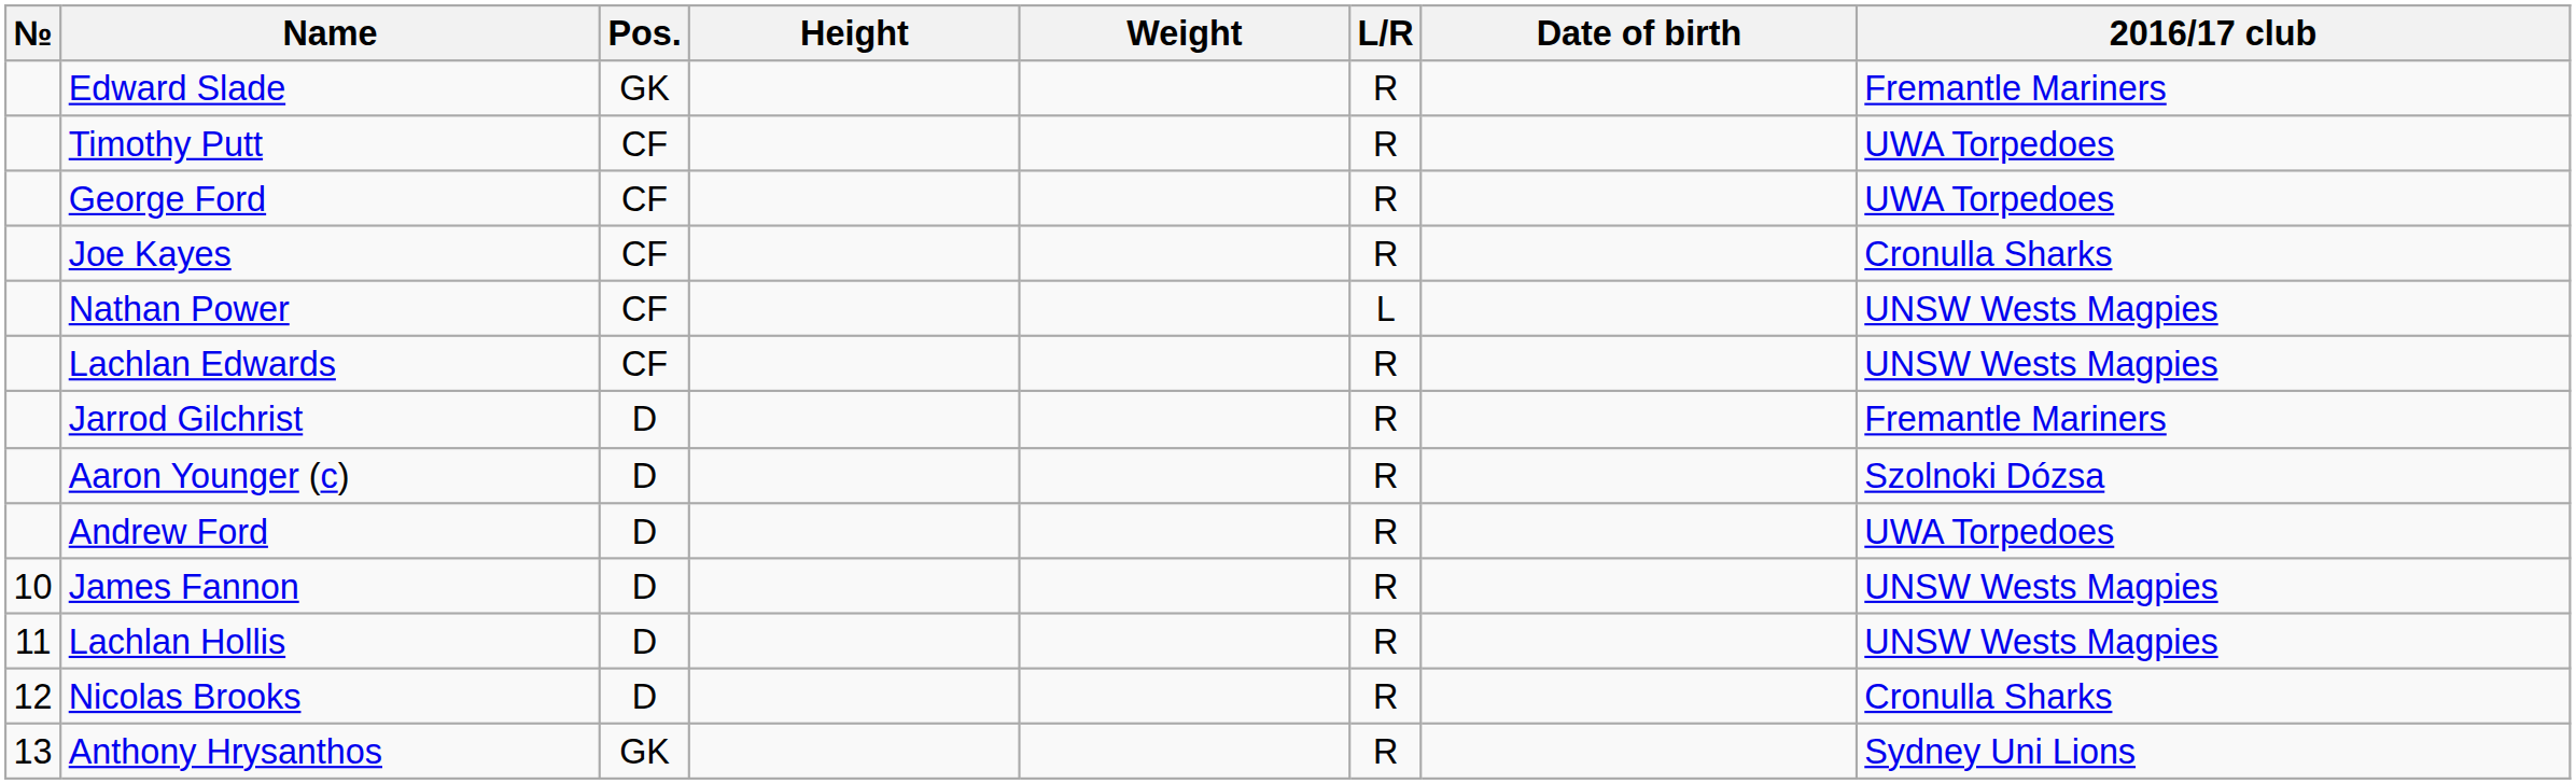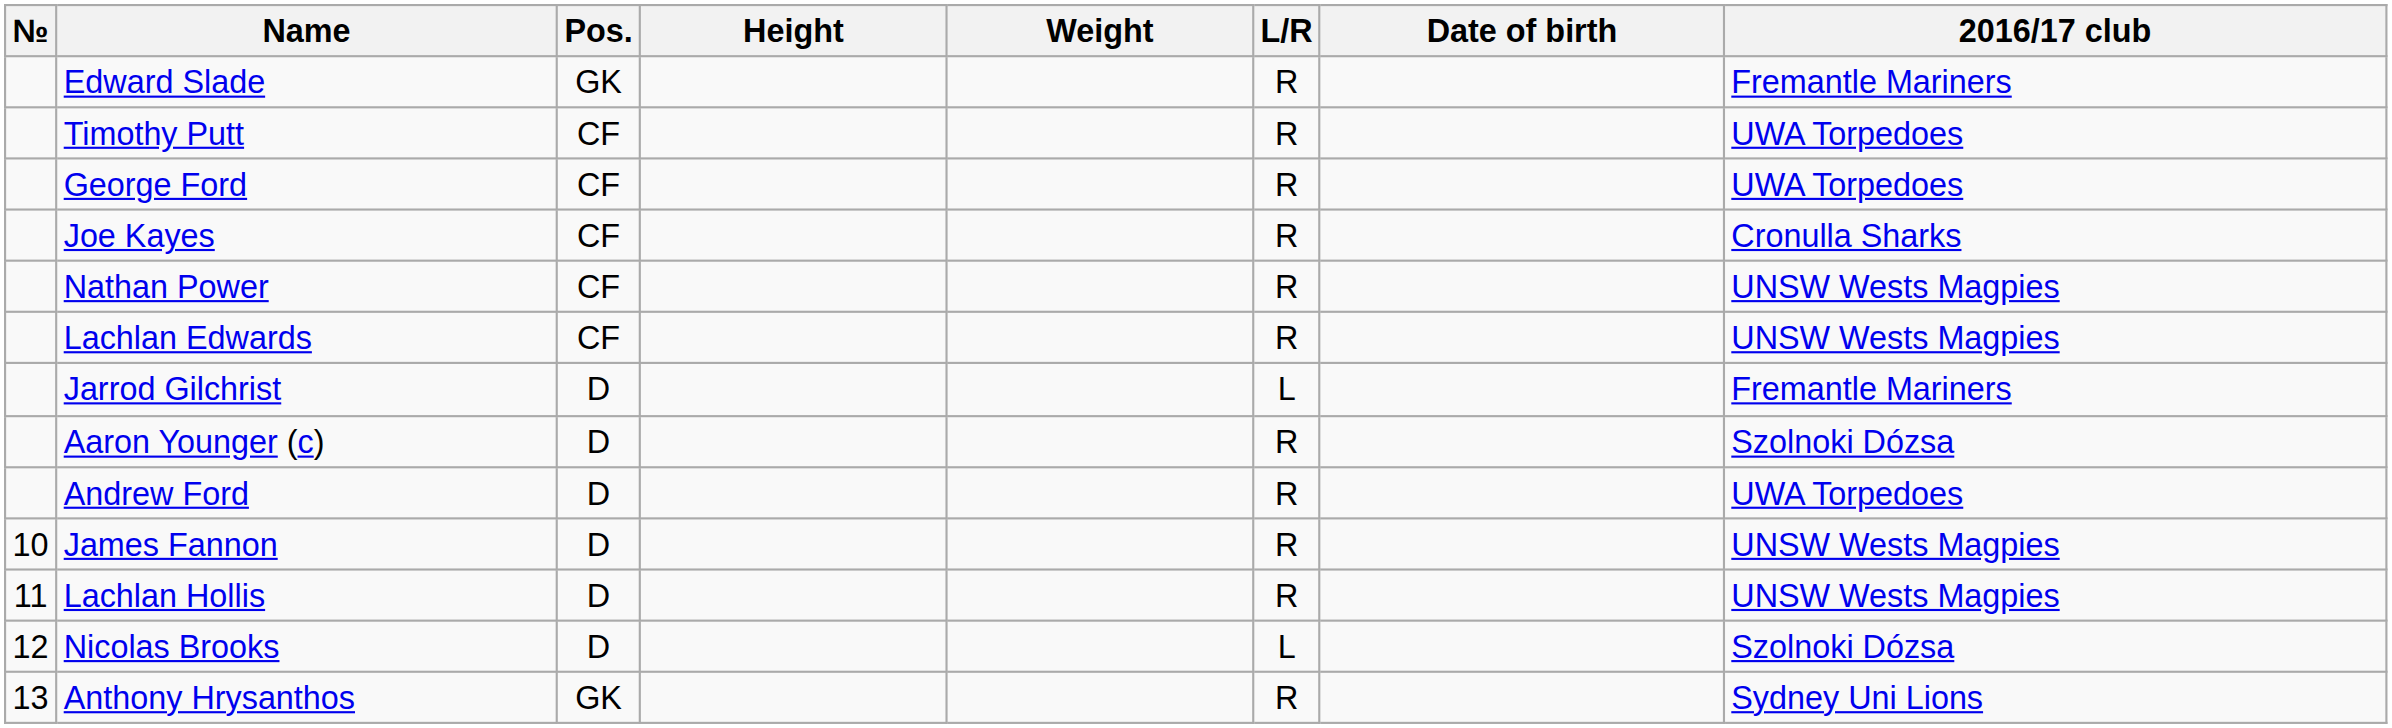 <table class="wikitable sortable" style="font-size:95%; text-align:center;">
 <tr>
 <th>№</th>
 <th style="width:15em">Name</th>
 <th>Pos.</th>
 <th style="width:9em">Height</th>
 <th style="width:9em">Weight</th>
 <th>L/R</th>
 <th style="width:12em">Date of birth</th>
 <th style="width:20em">2016/17 club</th>
 </tr>
 <tr>
 <td></td>
 <td style="text-align:left;"><a href='#'>Edward Slade</a></td>
 <td>GK</td>
 <td></td>
 <td></td>
 <td>R</td>
 <td style="text-align:right;"></td>
 <td style="text-align:left;"> <a href='#'>Fremantle Mariners</a></td>
 </tr>
 <tr>
 <td></td>
 <td style="text-align:left;"><a href='#'>Timothy Putt</a></td>
 <td>CF</td>
 <td></td>
 <td></td>
 <td>R</td>
 <td style="text-align:right;"></td>
 <td style="text-align:left;"> <a href='#'>UWA Torpedoes</a></td>
 </tr>
 <tr>
 <td></td>
 <td style="text-align:left;"><a href='#'>George Ford</a></td>
 <td>CF</td>
 <td></td>
 <td></td>
 <td>R</td>
 <td style="text-align:right;"></td>
 <td style="text-align:left;"> <a href='#'>UWA Torpedoes</a></td>
 </tr>
 <tr>
 <td></td>
 <td style="text-align:left;"><a href='#'>Joe Kayes</a></td>
 <td>CF</td>
 <td></td>
 <td></td>
 <td>R</td>
 <td style="text-align:right;"></td>
 <td style="text-align:left;"> <a href='#'>Cronulla Sharks</a></td>
 </tr>
 <tr>
 <td></td>
 <td style="text-align:left;"><a href='#'>Nathan Power</a></td>
 <td>CF</td>
 <td></td>
 <td></td>
-<td>L</td>
+<td>R</td>
 <td style="text-align:right;"></td>
 <td style="text-align:left;"> <a href='#'>UNSW Wests Magpies</a></td>
 </tr>
 <tr>
 <td></td>
 <td style="text-align:left;"><a href='#'>Lachlan Edwards</a></td>
 <td>CF</td>
 <td></td>
 <td></td>
 <td>R</td>
 <td style="text-align:right;"></td>
 <td style="text-align:left;"> <a href='#'>UNSW Wests Magpies</a></td>
 </tr>
 <tr>
 <td></td>
 <td style="text-align:left;"><a href='#'>Jarrod Gilchrist</a></td>
 <td>D</td>
 <td></td>
 <td></td>
-<td>R</td>
+<td>L</td>
 <td style="text-align:right;"></td>
 <td style="text-align:left;"> <a href='#'>Fremantle Mariners</a></td>
 </tr>
 <tr>
 <td></td>
 <td style="text-align:left;"><a href='#'>Aaron Younger</a> (<a href='#'>c</a>)</td>
 <td>D</td>
 <td></td>
 <td></td>
 <td>R</td>
 <td style="text-align:right;"></td>
 <td style="text-align:left;"> <a href='#'>Szolnoki Dózsa</a></td>
 </tr>
 <tr>
 <td></td>
 <td style="text-align:left;"><a href='#'>Andrew Ford</a></td>
 <td>D</td>
 <td></td>
 <td></td>
 <td>R</td>
 <td style="text-align:right;"></td>
 <td style="text-align:left;"> <a href='#'>UWA Torpedoes</a></td>
 </tr>
 <tr>
 <td>10</td>
 <td style="text-align:left;"><a href='#'>James Fannon</a></td>
 <td>D</td>
 <td></td>
 <td></td>
 <td>R</td>
 <td style="text-align:right;"></td>
 <td style="text-align:left;"> <a href='#'>UNSW Wests Magpies</a></td>
 </tr>
 <tr>
 <td>11</td>
 <td style="text-align:left;"><a href='#'>Lachlan Hollis</a></td>
 <td>D</td>
 <td></td>
 <td></td>
 <td>R</td>
 <td style="text-align:right;"></td>
 <td style="text-align:left;"> <a href='#'>UNSW Wests Magpies</a></td>
 </tr>
 <tr>
 <td>12</td>
 <td style="text-align:left;"><a href='#'>Nicolas Brooks</a></td>
 <td>D</td>
 <td></td>
 <td></td>
-<td>R</td>
+<td>L</td>
 <td style="text-align:right;"></td>
-<td style="text-align:left;"> <a href='#'>Cronulla Sharks</a></td>
+<td style="text-align:left;"> <a href='#'>Szolnoki Dózsa</a></td>
 </tr>
 <tr>
 <td>13</td>
 <td style="text-align:left;"><a href='#'>Anthony Hrysanthos</a></td>
 <td>GK</td>
 <td></td>
 <td></td>
 <td>R</td>
 <td style="text-align:right;"></td>
 <td style="text-align:left;"> <a href='#'>Sydney Uni Lions</a></td>
 </tr>
 </table>
